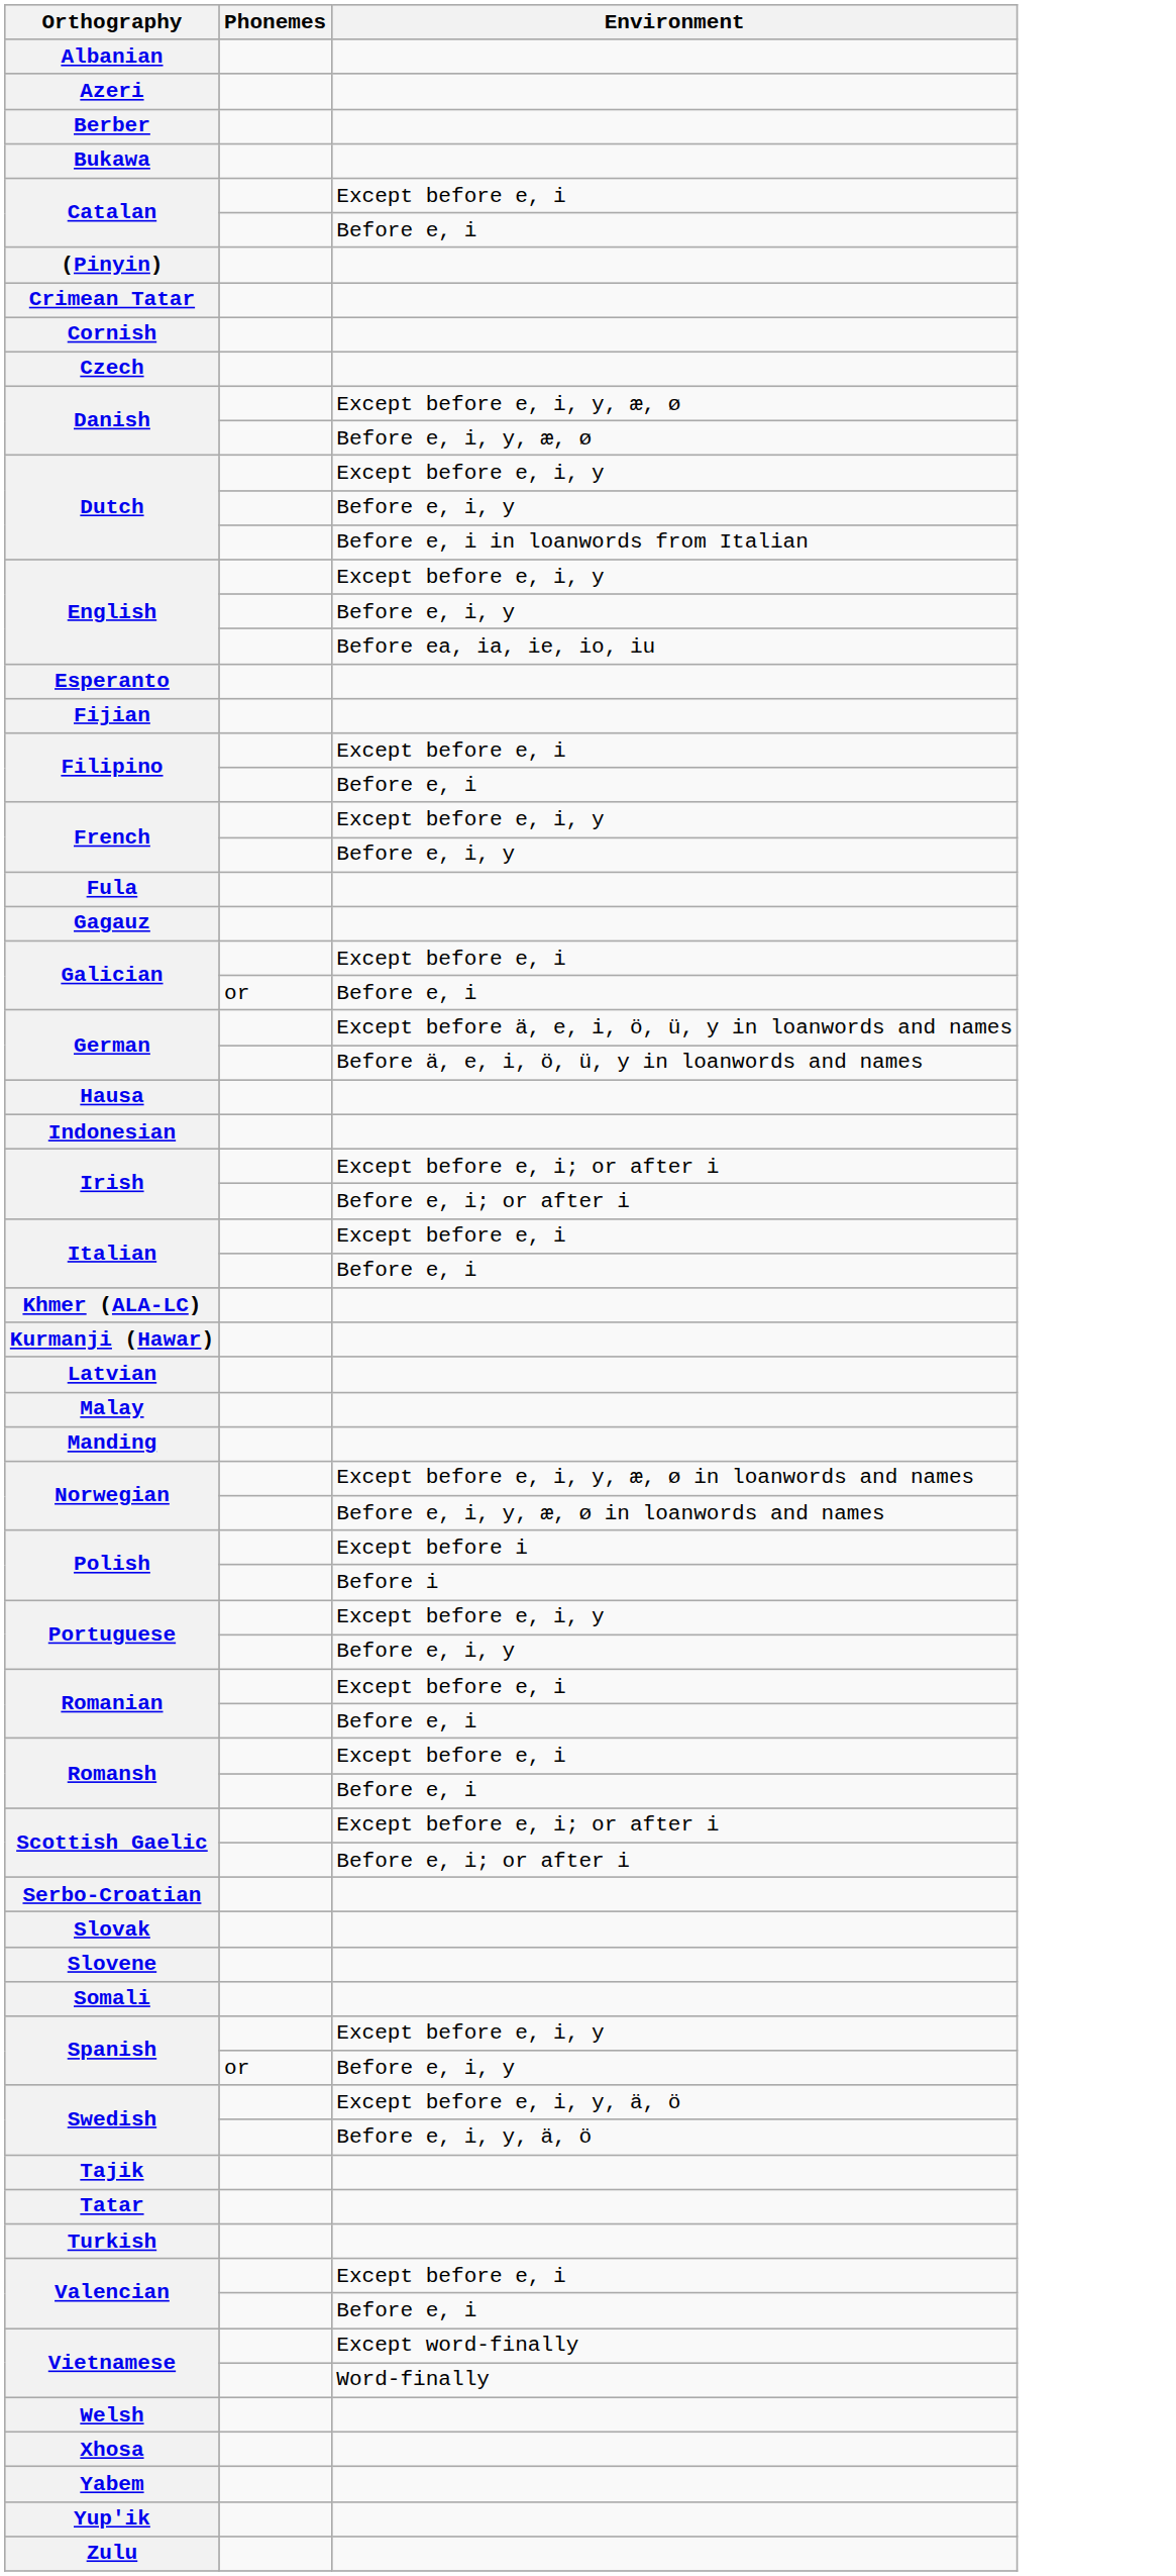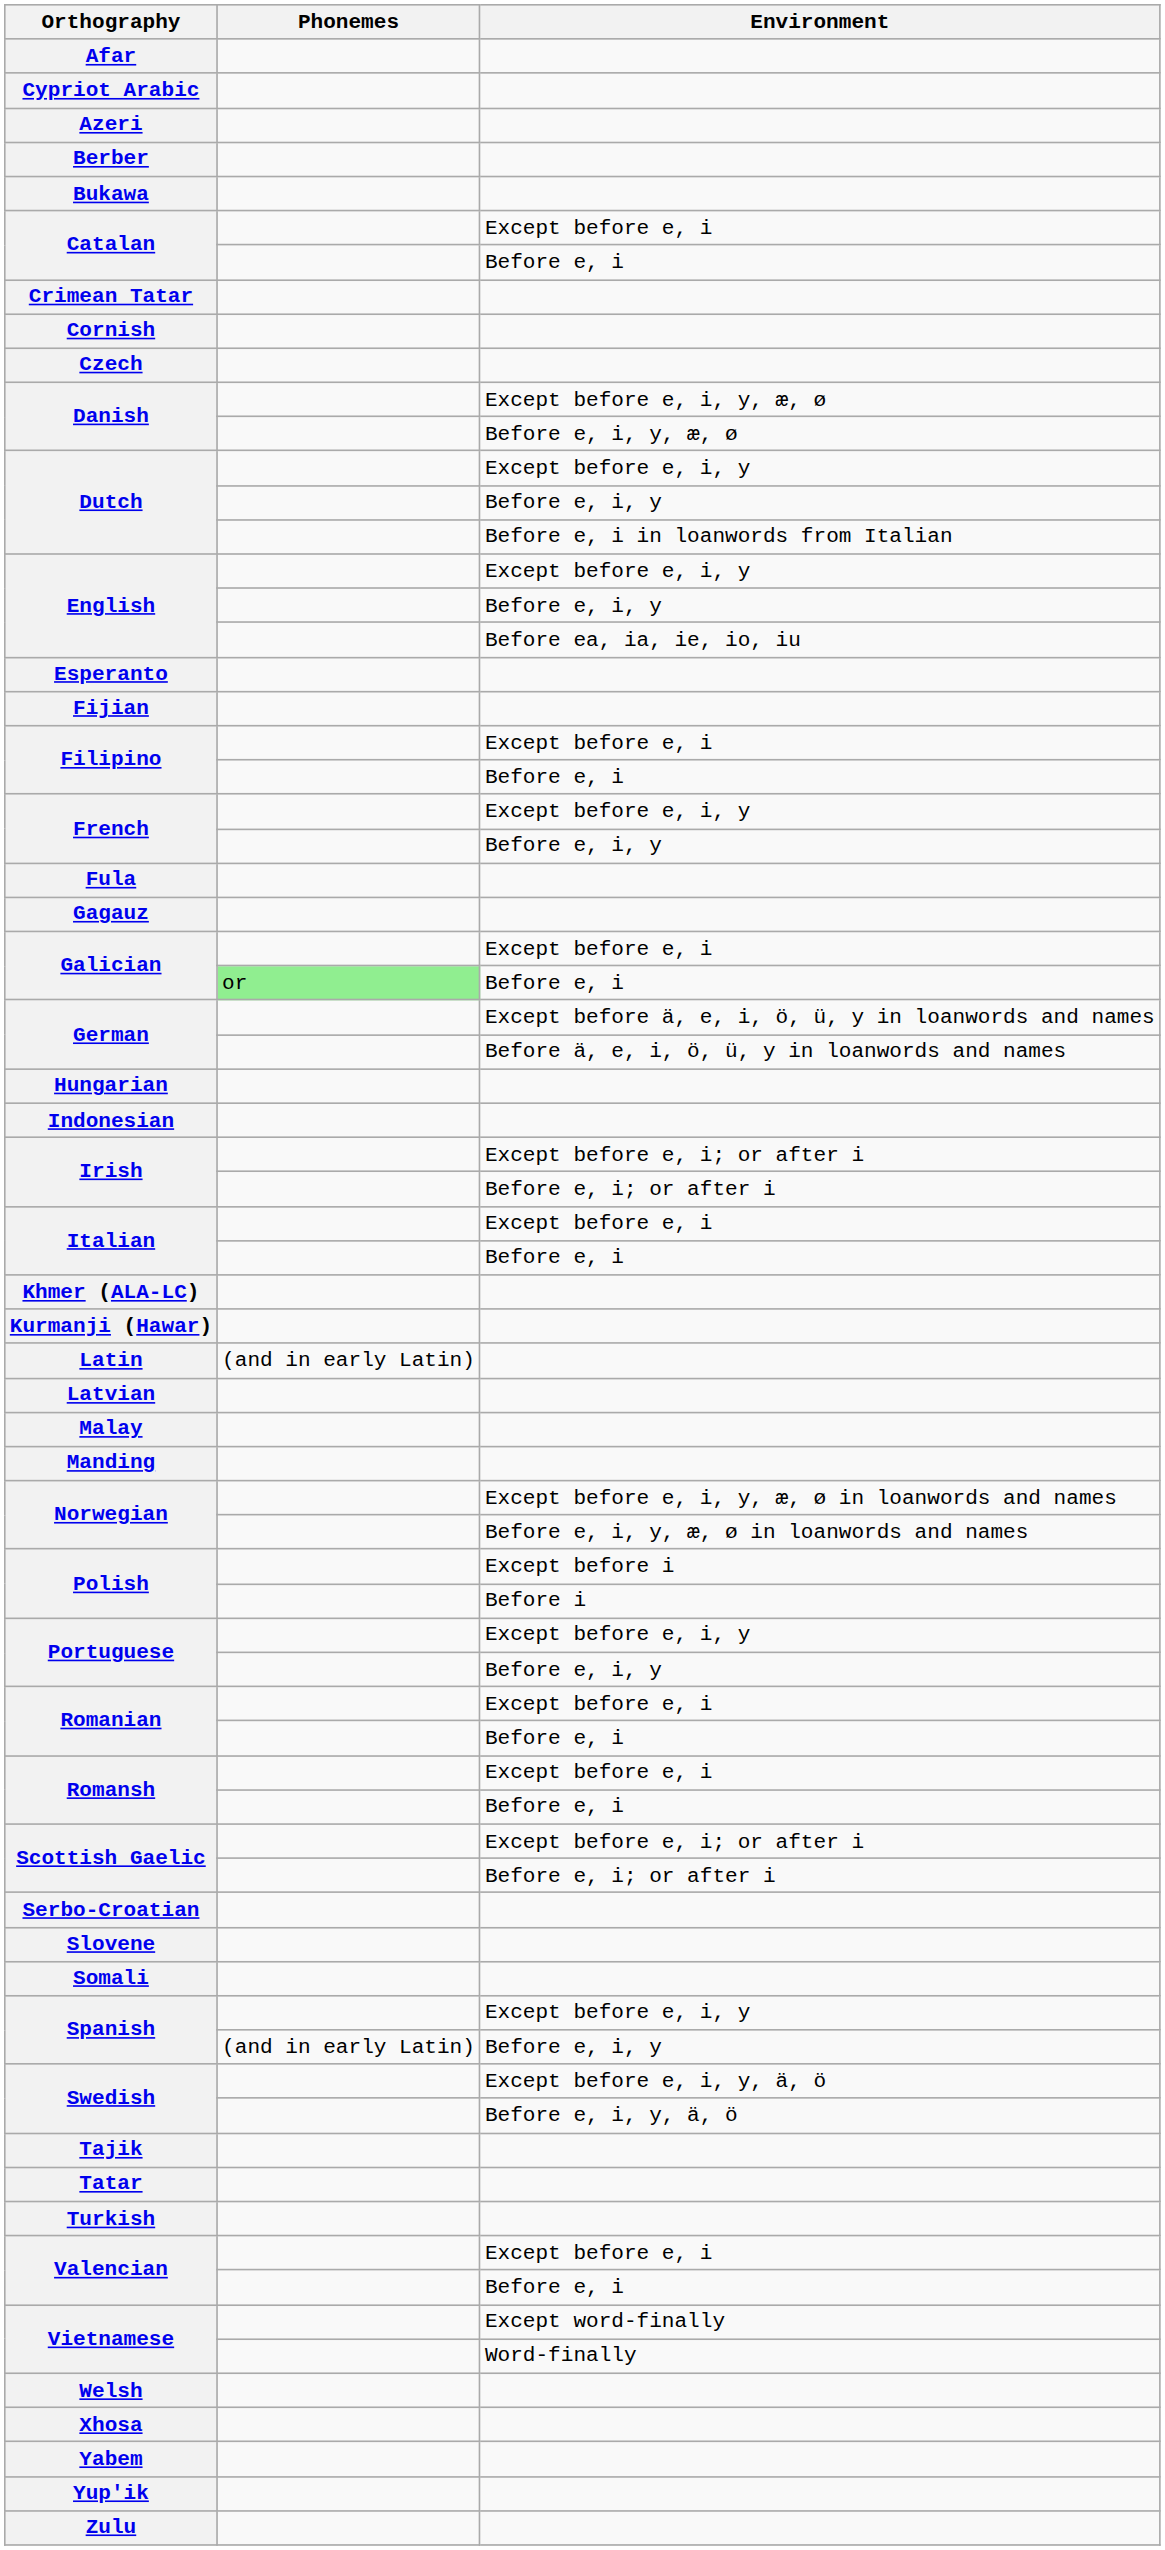 <table class="wikitable sortable mw-collapsible">
 <tr>
 <th>Orthography</th>
 <th>Phonemes</th>
 <th>Environment</th>
 </tr>
 <tr>
-<th><a href='#'>Albanian</a></th>
+<th><a href='#'>Afar</a></th>
+<td></td>
+<td></td>
+</tr>
+<tr>
+<th><a href='#'>Cypriot Arabic</a></th>
 <td></td>
 <td></td>
 </tr>
 <tr>
 <th><a href='#'>Azeri</a></th>
 <td></td>
 <td></td>
 </tr>
 <tr>
 <th><a href='#'>Berber</a></th>
 <td></td>
 <td></td>
 </tr>
 <tr>
 <th><a href='#'>Bukawa</a></th>
 <td></td>
 <td></td>
 </tr>
 <tr>
 <th rowspan="2"><a href='#'>Catalan</a></th>
 <td></td>
 <td>Except before e, i</td>
 </tr>
 <tr>
 <td></td>
 <td>Before e, i</td>
-</tr>
-<tr>
-<th> (<a href='#'>Pinyin</a>)</th>
-<td></td>
-<td></td>
 </tr>
 <tr>
 <th><a href='#'>Crimean Tatar</a></th>
 <td></td>
 <td></td>
 </tr>
 <tr>
 <th><a href='#'>Cornish</a> </th>
 <td></td>
 <td></td>
 </tr>
 <tr>
 <th><a href='#'>Czech</a></th>
 <td></td>
 <td></td>
 </tr>
 <tr>
 <th rowspan="2"><a href='#'>Danish</a></th>
 <td></td>
 <td>Except before e, i, y, æ, ø</td>
 </tr>
 <tr>
 <td></td>
 <td>Before e, i, y, æ, ø</td>
 </tr>
 <tr>
 <th rowspan="3"><a href='#'>Dutch</a></th>
 <td></td>
 <td>Except before e, i, y</td>
 </tr>
 <tr>
 <td></td>
 <td>Before e, i, y</td>
 </tr>
 <tr>
 <td></td>
 <td>Before e, i in loanwords from Italian</td>
 </tr>
 <tr>
 <th rowspan="3"><a href='#'>English</a></th>
 <td></td>
 <td>Except before e, i, y</td>
 </tr>
 <tr>
 <td></td>
 <td>Before e, i, y</td>
 </tr>
 <tr>
 <td></td>
 <td>Before ea, ia, ie, io, iu</td>
 </tr>
 <tr>
 <th><a href='#'>Esperanto</a></th>
 <td></td>
 <td></td>
 </tr>
 <tr>
 <th><a href='#'>Fijian</a></th>
 <td></td>
 <td></td>
 </tr>
 <tr>
 <th rowspan="2"><a href='#'>Filipino</a></th>
 <td></td>
 <td>Except before e, i</td>
 </tr>
 <tr>
 <td></td>
 <td>Before e, i</td>
 </tr>
 <tr>
 <th rowspan="2"><a href='#'>French</a></th>
 <td></td>
 <td>Except before e, i, y</td>
 </tr>
 <tr>
 <td></td>
 <td>Before e, i, y</td>
 </tr>
 <tr>
 <th><a href='#'>Fula</a></th>
 <td></td>
 <td></td>
 </tr>
 <tr>
 <th><a href='#'>Gagauz</a></th>
 <td></td>
 <td></td>
 </tr>
 <tr>
 <th rowspan="2"><a href='#'>Galician</a></th>
 <td></td>
 <td>Except before e, i</td>
 </tr>
 <tr>
-<td> or </td>
+<td style="background: lightgreen;"> or </td>
 <td>Before e, i</td>
 </tr>
 <tr>
 <th rowspan="2"><a href='#'>German</a></th>
 <td></td>
 <td>Except before ä, e, i, ö, ü, y in loanwords and names</td>
 </tr>
 <tr>
 <td></td>
 <td>Before ä, e, i, ö, ü, y in loanwords and names</td>
 </tr>
 <tr>
-<th><a href='#'>Hausa</a></th>
+<th><a href='#'>Hungarian</a></th>
 <td></td>
 <td></td>
 </tr>
 <tr>
 <th><a href='#'>Indonesian</a></th>
 <td></td>
 <td></td>
 </tr>
 <tr>
 <th rowspan="2"><a href='#'>Irish</a></th>
 <td></td>
 <td>Except before e, i; or after i</td>
 </tr>
 <tr>
 <td></td>
 <td>Before e, i; or after i</td>
 </tr>
 <tr>
 <th rowspan="2"><a href='#'>Italian</a></th>
 <td></td>
 <td>Except before e, i</td>
 </tr>
 <tr>
 <td></td>
 <td>Before e, i</td>
 </tr>
 <tr>
 <th><a href='#'>Khmer</a> (<a href='#'>ALA-LC</a>)</th>
 <td></td>
 <td></td>
 </tr>
 <tr>
 <th><a href='#'>Kurmanji</a> (<a href='#'>Hawar</a>)</th>
 <td></td>
+<td></td>
+</tr>
+<tr>
+<th><a href='#'>Latin</a></th>
+<td> (and  in early Latin)</td>
 <td></td>
 </tr>
 <tr>
 <th><a href='#'>Latvian</a></th>
 <td></td>
 <td></td>
 </tr>
 <tr>
 <th><a href='#'>Malay</a></th>
 <td></td>
 <td></td>
 </tr>
 <tr>
 <th><a href='#'>Manding</a></th>
 <td></td>
 <td></td>
 </tr>
 <tr>
 <th rowspan="2"><a href='#'>Norwegian</a></th>
 <td></td>
 <td>Except before e, i, y, æ, ø in loanwords and names</td>
 </tr>
 <tr>
 <td></td>
 <td>Before e, i, y, æ, ø in loanwords and names</td>
 </tr>
 <tr>
 <th rowspan="2"><a href='#'>Polish</a></th>
 <td></td>
 <td>Except before i</td>
 </tr>
 <tr>
 <td></td>
 <td>Before i</td>
 </tr>
 <tr>
 <th rowspan="2"><a href='#'>Portuguese</a></th>
 <td></td>
 <td>Except before e, i, y</td>
 </tr>
 <tr>
 <td></td>
 <td>Before e, i, y</td>
 </tr>
 <tr>
 <th rowspan="2"><a href='#'>Romanian</a></th>
 <td></td>
 <td>Except before e, i</td>
 </tr>
 <tr>
 <td></td>
 <td>Before e, i</td>
 </tr>
 <tr>
 <th rowspan="2"><a href='#'>Romansh</a></th>
 <td></td>
 <td>Except before e, i</td>
 </tr>
 <tr>
 <td></td>
 <td>Before e, i</td>
 </tr>
 <tr>
 <th rowspan="2"><a href='#'>Scottish Gaelic</a></th>
 <td></td>
 <td>Except before e, i; or after i</td>
 </tr>
 <tr>
 <td></td>
 <td>Before e, i; or after i</td>
 </tr>
 <tr>
 <th><a href='#'>Serbo-Croatian</a></th>
 <td></td>
 <td></td>
 </tr>
 <tr>
-<th><a href='#'>Slovak</a></th>
-<td></td>
-<td></td>
-</tr>
-<tr>
 <th><a href='#'>Slovene</a></th>
 <td></td>
 <td></td>
 </tr>
 <tr>
 <th><a href='#'>Somali</a></th>
 <td></td>
 <td></td>
 </tr>
 <tr>
 <th rowspan="2"><a href='#'>Spanish</a></th>
 <td></td>
 <td>Except before e, i, y</td>
 </tr>
 <tr>
-<td> or </td>
+<td> (and  in early Latin)</td>
 <td>Before e, i, y</td>
 </tr>
 <tr>
 <th rowspan="2"><a href='#'>Swedish</a></th>
 <td></td>
 <td>Except before e, i, y, ä, ö</td>
 </tr>
 <tr>
 <td></td>
 <td>Before e, i, y, ä, ö</td>
 </tr>
 <tr>
 <th><a href='#'>Tajik</a></th>
 <td></td>
 <td></td>
 </tr>
 <tr>
 <th><a href='#'>Tatar</a></th>
 <td></td>
 <td></td>
 </tr>
 <tr>
 <th><a href='#'>Turkish</a></th>
 <td></td>
 <td></td>
 </tr>
 <tr>
 <th rowspan="2"><a href='#'>Valencian</a></th>
 <td></td>
 <td>Except before e, i</td>
 </tr>
 <tr>
 <td></td>
 <td>Before e, i</td>
 </tr>
 <tr>
 <th rowspan="2"><a href='#'>Vietnamese</a></th>
 <td></td>
 <td>Except word-finally</td>
 </tr>
 <tr>
 <td></td>
 <td>Word-finally</td>
 </tr>
 <tr>
 <th><a href='#'>Welsh</a></th>
 <td></td>
 <td></td>
 </tr>
 <tr>
 <th><a href='#'>Xhosa</a></th>
 <td></td>
 <td></td>
 </tr>
 <tr>
 <th><a href='#'>Yabem</a></th>
 <td></td>
 <td></td>
 </tr>
 <tr>
 <th><a href='#'>Yup'ik</a></th>
 <td></td>
 <td></td>
 </tr>
 <tr>
 <th><a href='#'>Zulu</a></th>
 <td></td>
 <td></td>
 </tr>
 </table>
